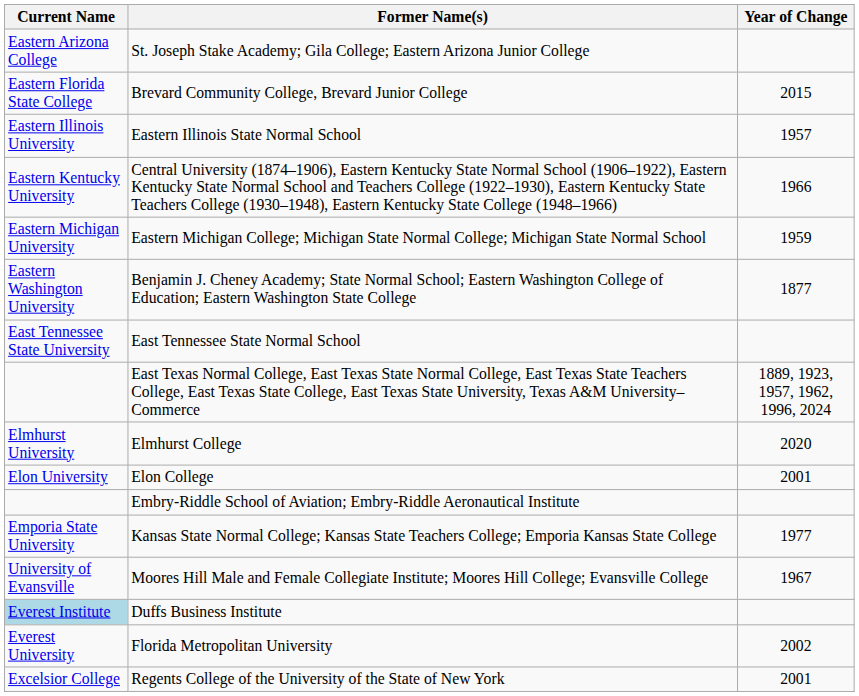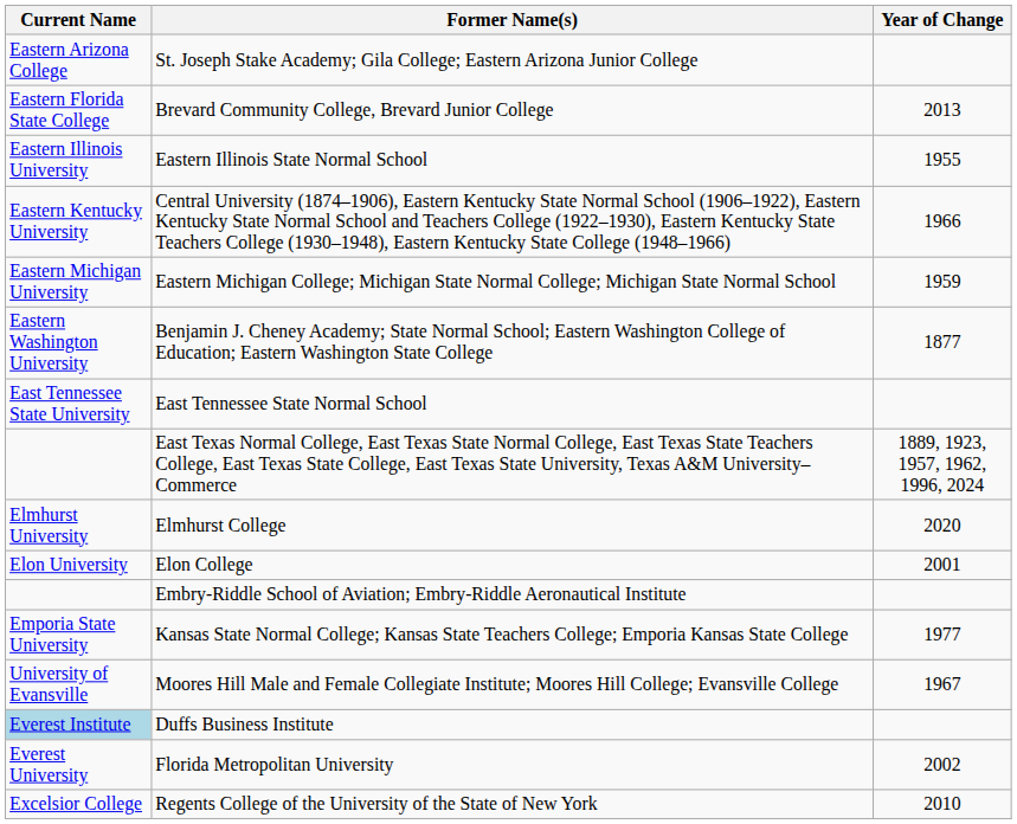 <table class="wikitable sortable">
 <tr>
 <th>Current Name</th>
 <th>Former Name(s)</th>
 <th>Year of Change</th>
 </tr>
 <tr>
 <td><a href='#'>Eastern Arizona College</a></td>
 <td>St. Joseph Stake Academy; Gila College; Eastern Arizona Junior College</td>
 <td align="center"></td>
 </tr>
 <tr>
 <td><a href='#'>Eastern Florida State College</a></td>
 <td>Brevard Community College, Brevard Junior College</td>
-<td align="center">2015</td>
+<td align="center">2013</td>
 </tr>
 <tr>
 <td><a href='#'>Eastern Illinois University</a></td>
 <td>Eastern Illinois State Normal School</td>
-<td align="center">1957</td>
+<td align="center">1955</td>
 </tr>
 <tr>
 <td><a href='#'>Eastern Kentucky University</a></td>
 <td>Central University (1874–1906), Eastern Kentucky State Normal School (1906–1922), Eastern Kentucky State Normal School and Teachers College (1922–1930), Eastern Kentucky State Teachers College (1930–1948), Eastern Kentucky State College (1948–1966)</td>
 <td align="center">1966</td>
 </tr>
 <tr>
 <td><a href='#'>Eastern Michigan University</a></td>
 <td>Eastern Michigan College; Michigan State Normal College; Michigan State Normal School</td>
 <td align="center">1959</td>
 </tr>
 <tr>
 <td><a href='#'>Eastern Washington University</a></td>
 <td>Benjamin J. Cheney Academy; State Normal School; Eastern Washington College of Education; Eastern Washington State College</td>
 <td align="center">1877</td>
 </tr>
 <tr>
 <td><a href='#'>East Tennessee State University</a></td>
 <td>East Tennessee State Normal School</td>
 <td align="center"></td>
 </tr>
 <tr>
 <td></td>
 <td>East Texas Normal College, East Texas State Normal College, East Texas State Teachers College, East Texas State College, East Texas State University, Texas A&M University–Commerce</td>
 <td align="center">1889, 1923, 1957, 1962, 1996, 2024</td>
 </tr>
 <tr>
 <td><a href='#'>Elmhurst University</a></td>
 <td>Elmhurst College</td>
 <td align="center">2020</td>
 </tr>
 <tr>
 <td><a href='#'>Elon University</a></td>
 <td>Elon College</td>
 <td align="center">2001</td>
 </tr>
 <tr>
 <td></td>
 <td>Embry-Riddle School of Aviation; Embry-Riddle Aeronautical Institute</td>
 <td align="center"></td>
 </tr>
 <tr>
 <td><a href='#'>Emporia State University</a></td>
 <td>Kansas State Normal College; Kansas State Teachers College; Emporia Kansas State College</td>
 <td align="center">1977</td>
 </tr>
 <tr>
 <td><a href='#'>University of Evansville</a></td>
 <td>Moores Hill Male and Female Collegiate Institute; Moores Hill College; Evansville College</td>
 <td align="center">1967</td>
 </tr>
 <tr>
 <td style="background: lightblue;"><a href='#'>Everest Institute</a></td>
 <td>Duffs Business Institute</td>
 <td align="center"></td>
 </tr>
 <tr>
 <td><a href='#'>Everest University</a></td>
 <td>Florida Metropolitan University</td>
 <td align="center">2002</td>
 </tr>
 <tr>
 <td><a href='#'>Excelsior College</a></td>
 <td>Regents College of the University of the State of New York</td>
-<td align="center">2001</td>
+<td align="center">2010</td>
 </tr>
 </table>
